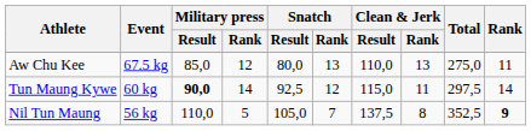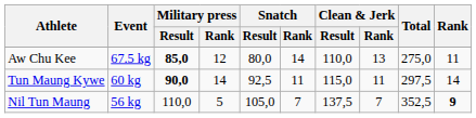 <table class="wikitable" style="font-size:90%">
 <tr>
 <th rowspan="2">Athlete</th>
 <th rowspan="2">Event</th>
 <th colspan="2">Military press</th>
 <th colspan="2">Snatch</th>
 <th colspan="2">Clean & Jerk</th>
 <th rowspan="2">Total</th>
 <th rowspan="2">Rank</th>
 </tr>
 <tr style="font-size:95%">
 <th>Result</th>
 <th>Rank</th>
 <th>Result</th>
 <th>Rank</th>
 <th>Result</th>
 <th>Rank</th>
 </tr>
 <tr align=center>
 </tr>
 <tr align=center>
 <td align=left>Aw Chu Kee</td>
 <td style="text-align:left;"><a href='#'>67.5 kg</a></td>
-<td>85,0</td>
+<td><strong>85,0</strong></td>
 <td>12</td>
 <td>80,0</td>
-<td>13</td>
+<td>14</td>
 <td>110,0</td>
 <td>13</td>
 <td>275,0</td>
 <td>11</td>
 </tr>
 <tr align=center>
 <td align=left><a href='#'>Tun Maung Kywe</a></td>
 <td style="text-align:left;"><a href='#'>60 kg</a></td>
 <td><strong>90,0</strong></td>
 <td>14</td>
 <td>92,5</td>
-<td>12</td>
+<td>11</td>
 <td>115,0</td>
 <td>11</td>
 <td>297,5</td>
 <td>14</td>
 </tr>
 <tr align=center>
 <td align=left><a href='#'>Nil Tun Maung</a></td>
 <td style="text-align:left;"><a href='#'>56 kg</a></td>
 <td>110,0</td>
 <td>5</td>
 <td>105,0</td>
 <td>7</td>
 <td>137,5</td>
-<td>8</td>
+<td>7</td>
 <td>352,5</td>
 <td><strong>9</strong></td>
 </tr>
 </table>
